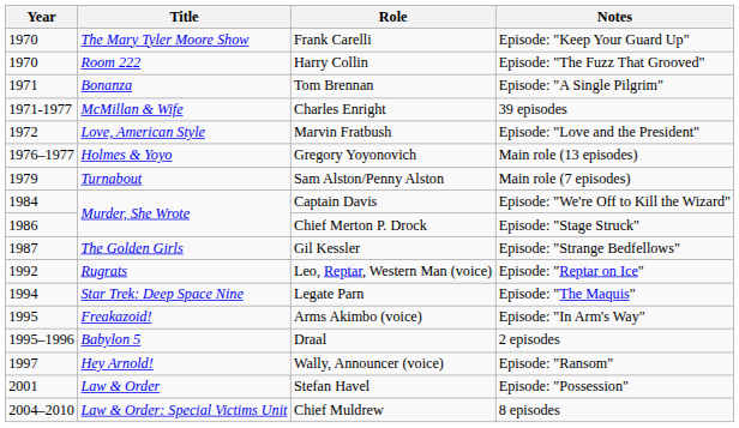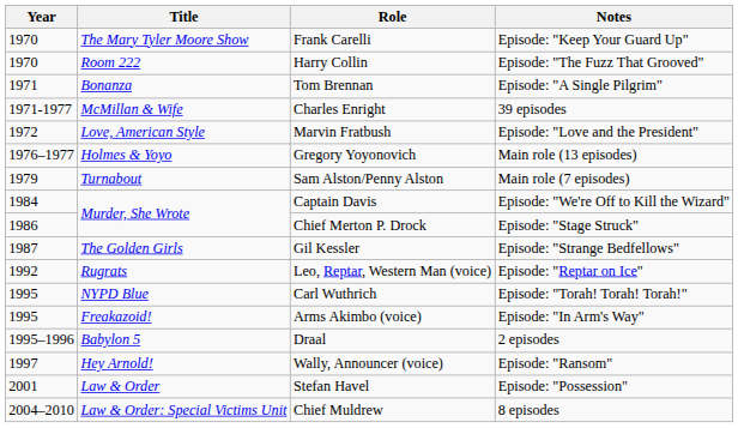 <table class="wikitable sortable">
 <tr>
 <th>Year</th>
 <th>Title</th>
 <th>Role</th>
 <th>Notes</th>
 </tr>
 <tr>
 <td>1970</td>
 <td><em><a href='#'>The Mary Tyler Moore Show</a></em></td>
 <td>Frank Carelli</td>
 <td>Episode: "Keep Your Guard Up"</td>
 </tr>
 <tr>
 <td>1970</td>
 <td><em><a href='#'>Room 222</a></em></td>
 <td>Harry Collin</td>
 <td>Episode: "The Fuzz That Grooved"</td>
 </tr>
 <tr>
 <td>1971</td>
 <td><em><a href='#'>Bonanza</a></em></td>
 <td>Tom Brennan</td>
 <td>Episode: "A Single Pilgrim"</td>
 </tr>
 <tr>
 <td>1971-1977</td>
 <td><em><a href='#'>McMillan & Wife</a></em></td>
 <td>Charles Enright</td>
 <td>39 episodes</td>
 </tr>
 <tr>
 <td>1972</td>
 <td><em><a href='#'>Love, American Style</a></em></td>
 <td>Marvin Fratbush</td>
 <td>Episode: "Love and the President"</td>
 </tr>
 <tr>
 <td>1976–1977</td>
 <td><em><a href='#'>Holmes & Yoyo</a></em></td>
 <td>Gregory Yoyonovich</td>
 <td>Main role (13 episodes)</td>
 </tr>
 <tr>
 <td>1979</td>
 <td><em><a href='#'>Turnabout</a></em></td>
 <td>Sam Alston/Penny Alston</td>
 <td>Main role (7 episodes)</td>
 </tr>
 <tr>
 <td>1984</td>
 <td rowspan="2"><em><a href='#'>Murder, She Wrote</a></em></td>
 <td>Captain Davis</td>
 <td>Episode: "We're Off to Kill the Wizard"</td>
 </tr>
 <tr>
 <td>1986</td>
 <td>Chief Merton P. Drock</td>
 <td>Episode: "Stage Struck"</td>
 </tr>
 <tr>
 <td>1987</td>
 <td><em><a href='#'>The Golden Girls</a></em></td>
 <td>Gil Kessler</td>
 <td>Episode: "Strange Bedfellows"</td>
 </tr>
 <tr>
 <td>1992</td>
 <td><em><a href='#'>Rugrats</a></em></td>
 <td>Leo, <a href='#'>Reptar</a>, Western Man (voice)</td>
 <td>Episode: "<a href='#'>Reptar on Ice</a>"</td>
 </tr>
 <tr>
-<td>1994</td>
-<td><em><a href='#'>Star Trek: Deep Space Nine</a></em></td>
-<td>Legate Parn</td>
-<td>Episode: "<a href='#'>The Maquis</a>"</td>
+<td>1995</td>
+<td><em><a href='#'>NYPD Blue</a></em></td>
+<td>Carl Wuthrich</td>
+<td>Episode: "Torah! Torah! Torah!"</td>
 </tr>
 <tr>
 <td>1995</td>
 <td><em><a href='#'>Freakazoid!</a></em></td>
 <td>Arms Akimbo (voice)</td>
 <td>Episode: "In Arm's Way"</td>
 </tr>
 <tr>
 <td>1995–1996</td>
 <td><em><a href='#'>Babylon 5</a></em></td>
 <td>Draal</td>
 <td>2 episodes</td>
 </tr>
 <tr>
 <td>1997</td>
 <td><em><a href='#'>Hey Arnold!</a></em></td>
 <td>Wally, Announcer (voice)</td>
 <td>Episode: "Ransom"</td>
 </tr>
 <tr>
 <td>2001</td>
 <td><em><a href='#'>Law & Order</a></em></td>
 <td>Stefan Havel</td>
 <td>Episode: "Possession"</td>
 </tr>
 <tr>
 <td>2004–2010</td>
 <td><em><a href='#'>Law & Order: Special Victims Unit</a></em></td>
 <td>Chief Muldrew</td>
 <td>8 episodes</td>
 </tr>
 </table>
